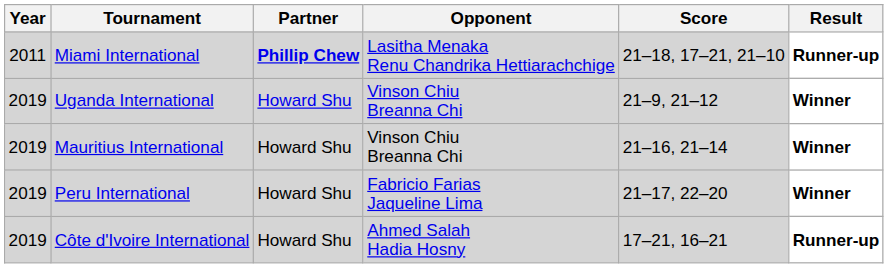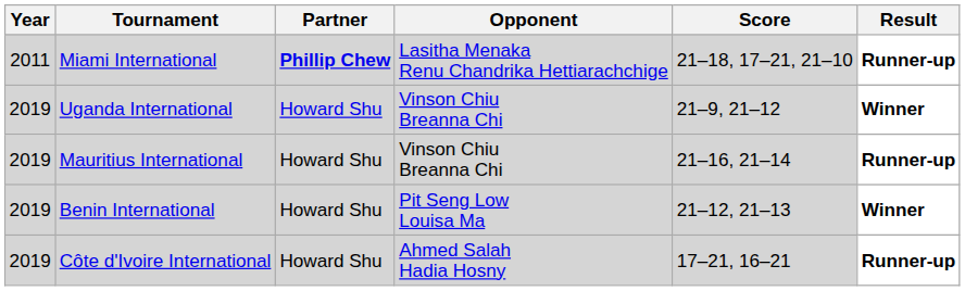 <table class="sortable wikitable" style="font-size: 90%;">
 <tr>
 <th>Year</th>
 <th>Tournament</th>
 <th>Partner</th>
 <th>Opponent</th>
 <th>Score</th>
 <th>Result</th>
 </tr>
 <tr style="background:#D5D5D5">
 <td align="center">2011</td>
 <td align="left"><a href='#'>Miami International</a></td>
 <td align="left"><strong> <a href='#'>Phillip Chew</a></strong></td>
 <td align="left"> <a href='#'>Lasitha Menaka</a><br> <a href='#'>Renu Chandrika Hettiarachchige</a></td>
 <td align="left">21–18, 17–21, 21–10</td>
 <td style="text-align:left; background:white"> <strong>Runner-up</strong></td>
 </tr>
 <tr style="background:#D5D5D5">
 <td align="center">2019</td>
 <td align="left"><a href='#'>Uganda International</a></td>
 <td align="left"> <a href='#'>Howard Shu</a></td>
 <td align="left"> <a href='#'>Vinson Chiu</a><br> <a href='#'>Breanna Chi</a></td>
 <td align="left">21–9, 21–12</td>
 <td style="text-align:left; background:white"> <strong>Winner</strong></td>
 </tr>
 <tr style="background:#D5D5D5">
 <td align="center">2019</td>
 <td align="left"><a href='#'>Mauritius International</a></td>
 <td align="left"> Howard Shu</td>
 <td align="left"> Vinson Chiu<br> Breanna Chi</td>
 <td align="left">21–16, 21–14</td>
-<td style="text-align:left; background:white"> <strong>Winner</strong></td>
+<td style="text-align:left; background:white"> <strong>Runner-up</strong></td>
 </tr>
 <tr style="background:#D5D5D5">
 <td align="center">2019</td>
-<td align="left"><a href='#'>Peru International</a></td>
+<td align="left"><a href='#'>Benin International</a></td>
 <td align="left"> Howard Shu</td>
-<td align="left"> <a href='#'>Fabricio Farias</a><br> <a href='#'>Jaqueline Lima</a></td>
-<td align="left">21–17, 22–20</td>
+<td align="left"> <a href='#'>Pit Seng Low</a><br> <a href='#'>Louisa Ma</a></td>
+<td align="left">21–12, 21–13</td>
 <td style="text-align:left; background:white"> <strong>Winner</strong></td>
 </tr>
 <tr style="background:#D5D5D5">
 <td align="center">2019</td>
 <td align="left"><a href='#'>Côte d'Ivoire International</a></td>
 <td align="left"> Howard Shu</td>
 <td align="left"> <a href='#'>Ahmed Salah</a><br> <a href='#'>Hadia Hosny</a></td>
 <td align="left">17–21, 16–21</td>
 <td style="text-align:left; background:white"> <strong>Runner-up</strong></td>
 </tr>
 </table>
